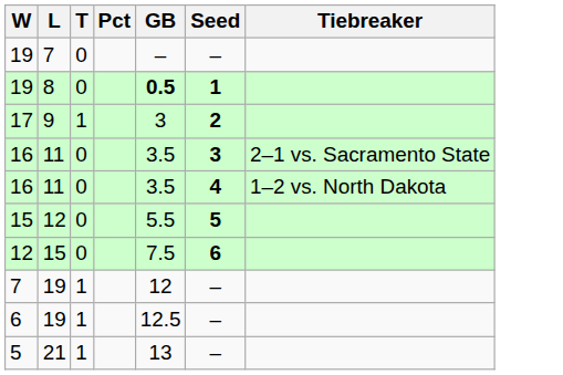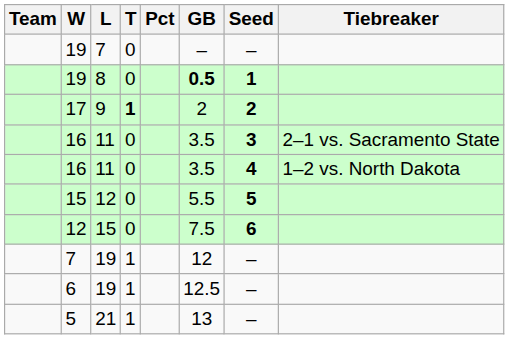 <table class="wikitable">
 <tr>
+<th scope="col">Team</th>
 <th scope="col">W</th>
 <th scope="col">L</th>
 <th scope="col">T</th>
 <th scope="col">Pct</th>
 <th scope="col">GB</th>
 <th scope="col">Seed</th>
 <th scope="col">Tiebreaker</th>
 </tr>
 <tr>
+<td></td>
 <td>19</td>
 <td>7</td>
 <td>0</td>
 <td></td>
 <td style="text-align: center">–</td>
 <td style="text-align: center">–</td>
 <td></td>
 </tr>
 <tr style="background: #ccffcc">
+<td></td>
 <td>19</td>
 <td>8</td>
 <td>0</td>
 <td></td>
 <td style="text-align: center"><strong>0.5</strong></td>
 <td style="text-align: center"><strong>1</strong></td>
 <td></td>
 </tr>
 <tr style="background: #ccffcc">
+<td></td>
 <td>17</td>
 <td>9</td>
-<td>1</td>
+<td><strong>1</strong></td>
 <td></td>
-<td style="text-align: center">3</td>
+<td style="text-align: center">2</td>
 <td style="text-align: center"><strong>2</strong></td>
 <td></td>
 </tr>
 <tr style="background: #ccffcc">
+<td></td>
 <td>16</td>
 <td>11</td>
 <td>0</td>
 <td></td>
 <td style="text-align: center">3.5</td>
 <td style="text-align: center"><strong>3</strong></td>
 <td>2–1 vs. Sacramento State</td>
 </tr>
 <tr style="background: #ccffcc">
+<td></td>
 <td>16</td>
 <td>11</td>
 <td>0</td>
 <td></td>
 <td style="text-align: center">3.5</td>
 <td style="text-align: center"><strong>4</strong></td>
 <td>1–2 vs. North Dakota</td>
 </tr>
 <tr style="background: #ccffcc">
+<td></td>
 <td>15</td>
 <td>12</td>
 <td>0</td>
 <td></td>
 <td style="text-align: center">5.5</td>
 <td style="text-align: center"><strong>5</strong></td>
 <td></td>
 </tr>
 <tr style="background: #ccffcc">
+<td></td>
 <td>12</td>
 <td>15</td>
 <td>0</td>
 <td></td>
 <td style="text-align: center">7.5</td>
 <td style="text-align: center"><strong>6</strong></td>
 <td></td>
 </tr>
 <tr>
+<td></td>
 <td>7</td>
 <td>19</td>
 <td>1</td>
 <td></td>
 <td style="text-align: center">12</td>
 <td style="text-align: center">–</td>
 <td></td>
 </tr>
 <tr>
+<td></td>
 <td>6</td>
 <td>19</td>
 <td>1</td>
 <td></td>
 <td style="text-align: center">12.5</td>
 <td style="text-align: center">–</td>
 <td></td>
 </tr>
 <tr>
+<td></td>
 <td>5</td>
 <td>21</td>
 <td>1</td>
 <td></td>
 <td style="text-align: center">13</td>
 <td style="text-align: center">–</td>
 <td></td>
 </tr>
 </table>
